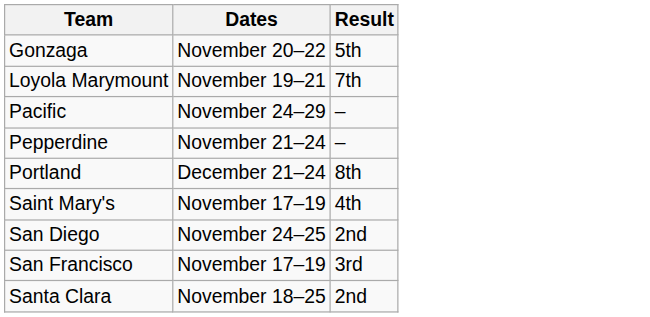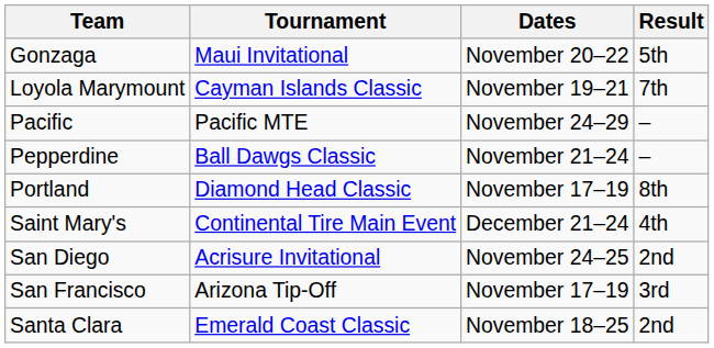 <table class="wikitable">
 <tr>
 <th>Team</th>
+<th>Tournament</th>
 <th>Dates</th>
 <th>Result</th>
 </tr>
 <tr>
 <td>Gonzaga</td>
+<td><a href='#'>Maui Invitational</a></td>
 <td>November 20–22</td>
 <td>5th</td>
 </tr>
 <tr>
 <td>Loyola Marymount</td>
+<td><a href='#'>Cayman Islands Classic</a></td>
 <td>November 19–21</td>
 <td>7th</td>
 </tr>
 <tr>
 <td>Pacific</td>
+<td>Pacific MTE</td>
 <td>November 24–29</td>
 <td>–</td>
 </tr>
 <tr>
 <td>Pepperdine</td>
+<td><a href='#'>Ball Dawgs Classic</a></td>
 <td>November 21–24</td>
 <td>–</td>
 </tr>
 <tr>
 <td>Portland</td>
-<td>December 21–24</td>
+<td><a href='#'>Diamond Head Classic</a></td>
+<td>November 17–19</td>
 <td>8th</td>
 </tr>
 <tr>
 <td>Saint Mary's</td>
-<td>November 17–19</td>
+<td><a href='#'>Continental Tire Main Event</a></td>
+<td>December 21–24</td>
 <td>4th</td>
 </tr>
 <tr>
 <td>San Diego</td>
+<td><a href='#'>Acrisure Invitational</a></td>
 <td>November 24–25</td>
 <td>2nd</td>
 </tr>
 <tr>
 <td>San Francisco</td>
+<td>Arizona Tip-Off</td>
 <td>November 17–19</td>
 <td>3rd</td>
 </tr>
 <tr>
 <td>Santa Clara</td>
+<td><a href='#'>Emerald Coast Classic</a></td>
 <td>November 18–25</td>
 <td>2nd</td>
 </tr>
 </table>
